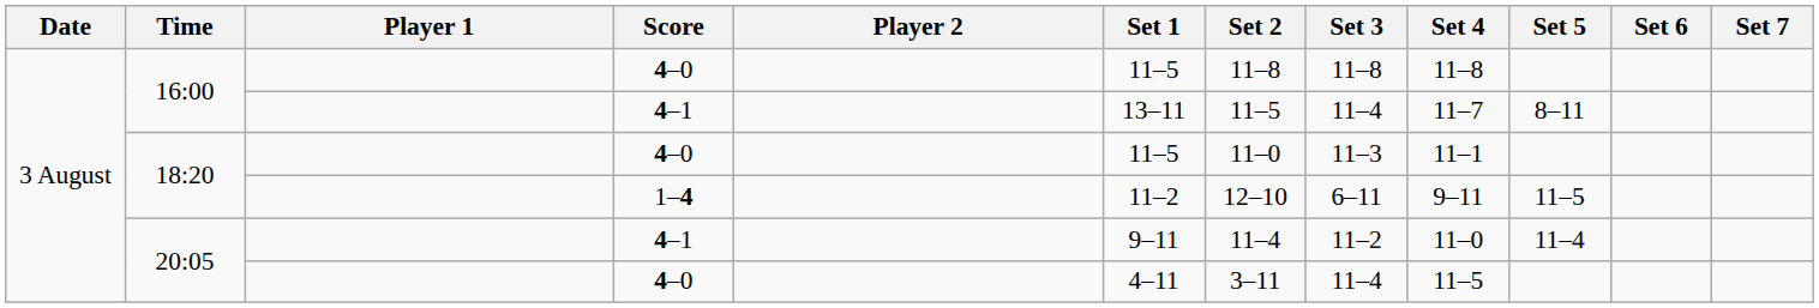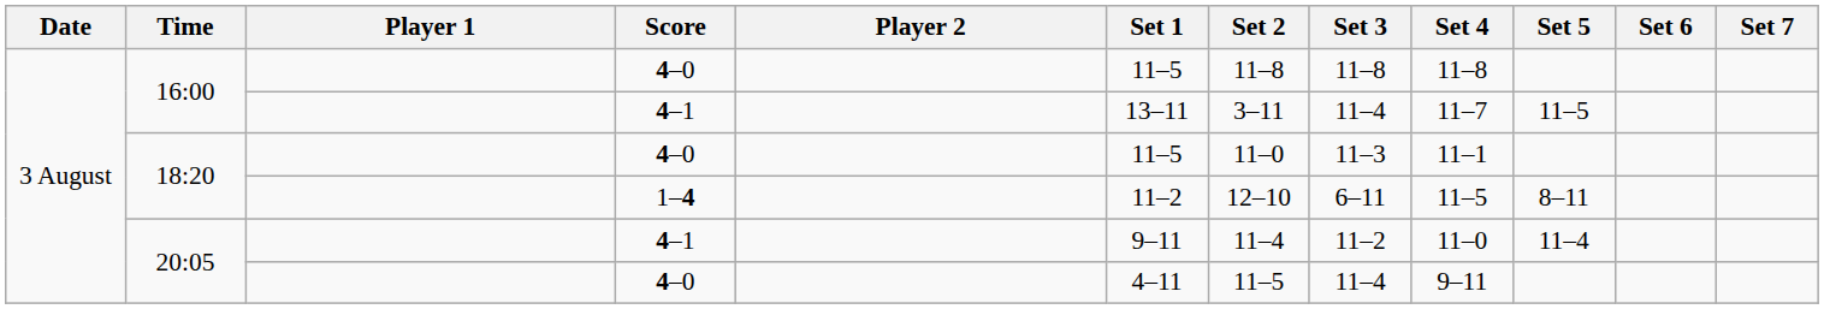 <table class="wikitable" style="text-align: center; font-size:90% ">
 <tr>
 <th width="60">Date</th>
 <th width="60">Time</th>
 <th align="right" width="200">Player 1</th>
 <th width="60">Score</th>
 <th align="left" width="200">Player 2</th>
 <th width="50">Set 1</th>
 <th width="50">Set 2</th>
 <th width="50">Set 3</th>
 <th width="50">Set 4</th>
 <th width="50">Set 5</th>
 <th width="50">Set 6</th>
 <th width="50">Set 7</th>
 </tr>
 <tr>
 <td rowspan=6>3 August</td>
 <td rowspan=2>16:00</td>
 <td align=left><strong></strong></td>
 <td align=center><strong>4</strong>–0</td>
 <td align=left></td>
 <td>11–5</td>
 <td>11–8</td>
 <td>11–8</td>
 <td>11–8</td>
 <td></td>
 <td></td>
 <td></td>
 </tr>
 <tr>
 <td align=left><strong></strong></td>
 <td align=center><strong>4</strong>–1</td>
 <td align=left></td>
 <td>13–11</td>
-<td>11–5</td>
+<td>3–11</td>
 <td>11–4</td>
 <td>11–7</td>
-<td>8–11</td>
+<td>11–5</td>
 <td></td>
 <td></td>
 </tr>
 <tr>
 <td rowspan=2>18:20</td>
 <td align=left><strong></strong></td>
 <td align=center><strong>4</strong>–0</td>
 <td align=left></td>
 <td>11–5</td>
 <td>11–0</td>
 <td>11–3</td>
 <td>11–1</td>
 <td></td>
 <td></td>
 <td></td>
 </tr>
 <tr>
 <td align=left></td>
 <td align=center>1–<strong>4</strong></td>
 <td align=left><strong></strong></td>
 <td>11–2</td>
 <td>12–10</td>
 <td>6–11</td>
-<td>9–11</td>
 <td>11–5</td>
+<td>8–11</td>
 <td></td>
 <td></td>
 </tr>
 <tr>
 <td rowspan=2>20:05</td>
 <td align=left><strong></strong></td>
 <td align=center><strong>4</strong>–1</td>
 <td align=left></td>
 <td>9–11</td>
 <td>11–4</td>
 <td>11–2</td>
 <td>11–0</td>
 <td>11–4</td>
 <td></td>
 <td></td>
 </tr>
 <tr>
 <td align=left><strong></strong></td>
 <td align=center><strong>4</strong>–0</td>
 <td align=left></td>
 <td>4–11</td>
-<td>3–11</td>
+<td>11–5</td>
 <td>11–4</td>
-<td>11–5</td>
+<td>9–11</td>
 <td></td>
 <td></td>
 <td></td>
 </tr>
 </table>
